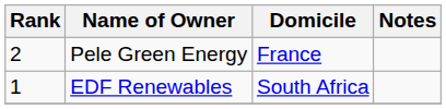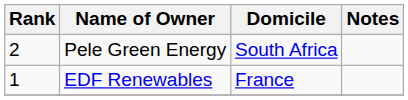 <table class="wikitable sortable" style="margin: 0.5em auto">
 <tr>
 <th>Rank</th>
 <th>Name of Owner</th>
 <th>Domicile</th>
 <th>Notes</th>
 </tr>
 <tr>
 <td>2</td>
 <td>Pele Green Energy</td>
-<td><a href='#'>France</a></td>
+<td><a href='#'>South Africa</a></td>
 <td></td>
 </tr>
 <tr>
 <td>1</td>
 <td><a href='#'>EDF Renewables</a></td>
-<td><a href='#'>South Africa</a></td>
+<td><a href='#'>France</a></td>
 <td></td>
 </tr>
 <tr>
 </tr>
 </table>
